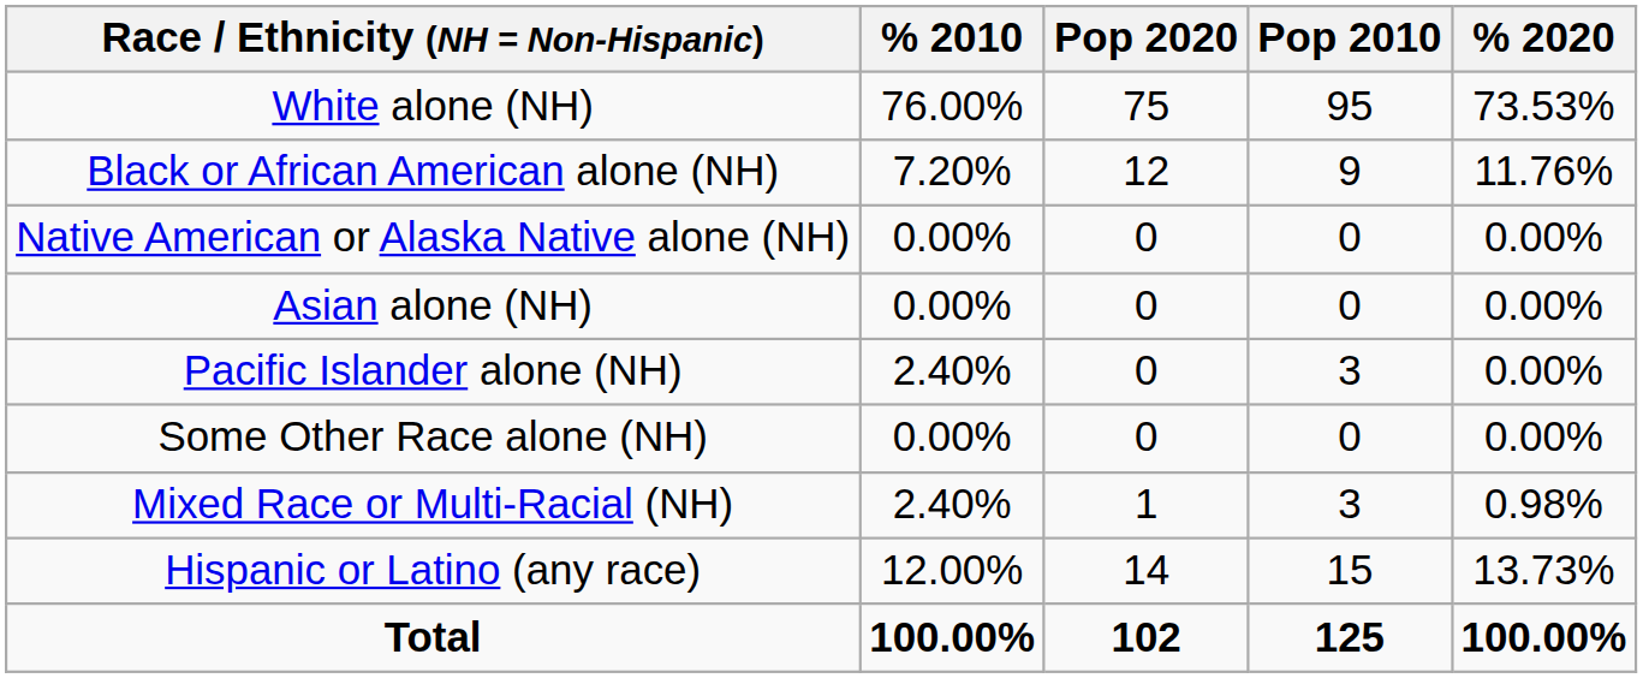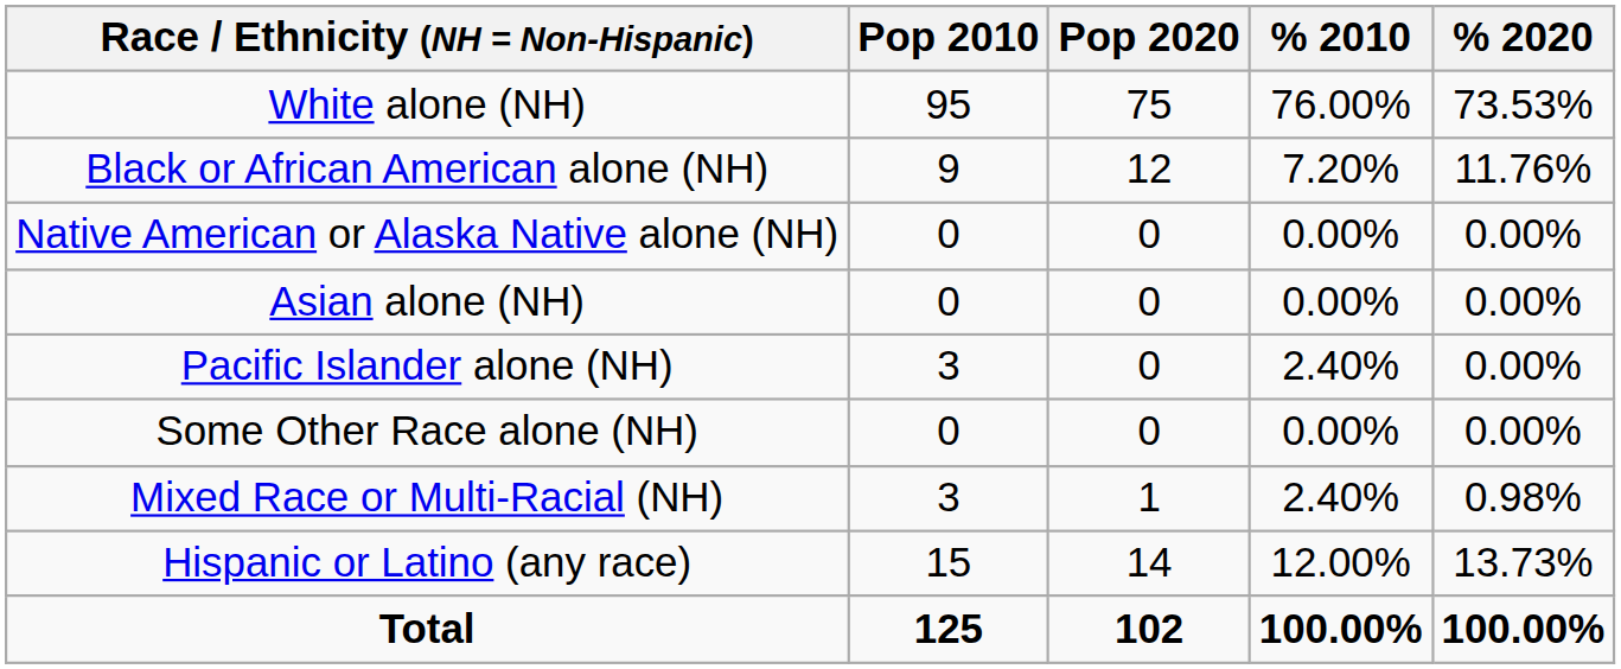 <table class="wikitable" style="text-align:center;">
 <tr>
 <th>Race / Ethnicity <small>(<em>NH = Non-Hispanic</em>)</small></th>
+<th>Pop 2010</th>
+<th>Pop 2020</th>
 <th>% 2010</th>
-<th>Pop 2020</th>
-<th>Pop 2010</th>
 <th>% 2020</th>
 </tr>
 <tr>
 <td><a href='#'>White</a> alone (NH)</td>
+<td>95</td>
+<td>75</td>
 <td>76.00%</td>
-<td>75</td>
-<td>95</td>
 <td>73.53%</td>
 </tr>
 <tr>
 <td><a href='#'>Black or African American</a> alone (NH)</td>
+<td>9</td>
+<td>12</td>
 <td>7.20%</td>
-<td>12</td>
-<td>9</td>
 <td>11.76%</td>
 </tr>
 <tr>
 <td><a href='#'>Native American</a> or <a href='#'>Alaska Native</a> alone (NH)</td>
-<td>0.00%</td>
 <td>0</td>
 <td>0</td>
+<td>0.00%</td>
 <td>0.00%</td>
 </tr>
 <tr>
 <td><a href='#'>Asian</a> alone (NH)</td>
-<td>0.00%</td>
 <td>0</td>
 <td>0</td>
+<td>0.00%</td>
 <td>0.00%</td>
 </tr>
 <tr>
 <td><a href='#'>Pacific Islander</a> alone (NH)</td>
+<td>3</td>
+<td>0</td>
 <td>2.40%</td>
-<td>0</td>
-<td>3</td>
 <td>0.00%</td>
 </tr>
 <tr>
 <td>Some Other Race alone (NH)</td>
-<td>0.00%</td>
 <td>0</td>
 <td>0</td>
+<td>0.00%</td>
 <td>0.00%</td>
 </tr>
 <tr>
 <td><a href='#'>Mixed Race or Multi-Racial</a> (NH)</td>
+<td>3</td>
+<td>1</td>
 <td>2.40%</td>
-<td>1</td>
-<td>3</td>
 <td>0.98%</td>
 </tr>
 <tr>
 <td><a href='#'>Hispanic or Latino</a> (any race)</td>
+<td>15</td>
+<td>14</td>
 <td>12.00%</td>
-<td>14</td>
-<td>15</td>
 <td>13.73%</td>
 </tr>
 <tr>
 <td><strong>Total</strong></td>
+<td><strong>125</strong></td>
+<td><strong>102</strong></td>
 <td><strong>100.00%</strong></td>
-<td><strong>102</strong></td>
-<td><strong>125</strong></td>
 <td><strong>100.00%</strong></td>
 </tr>
 </table>
